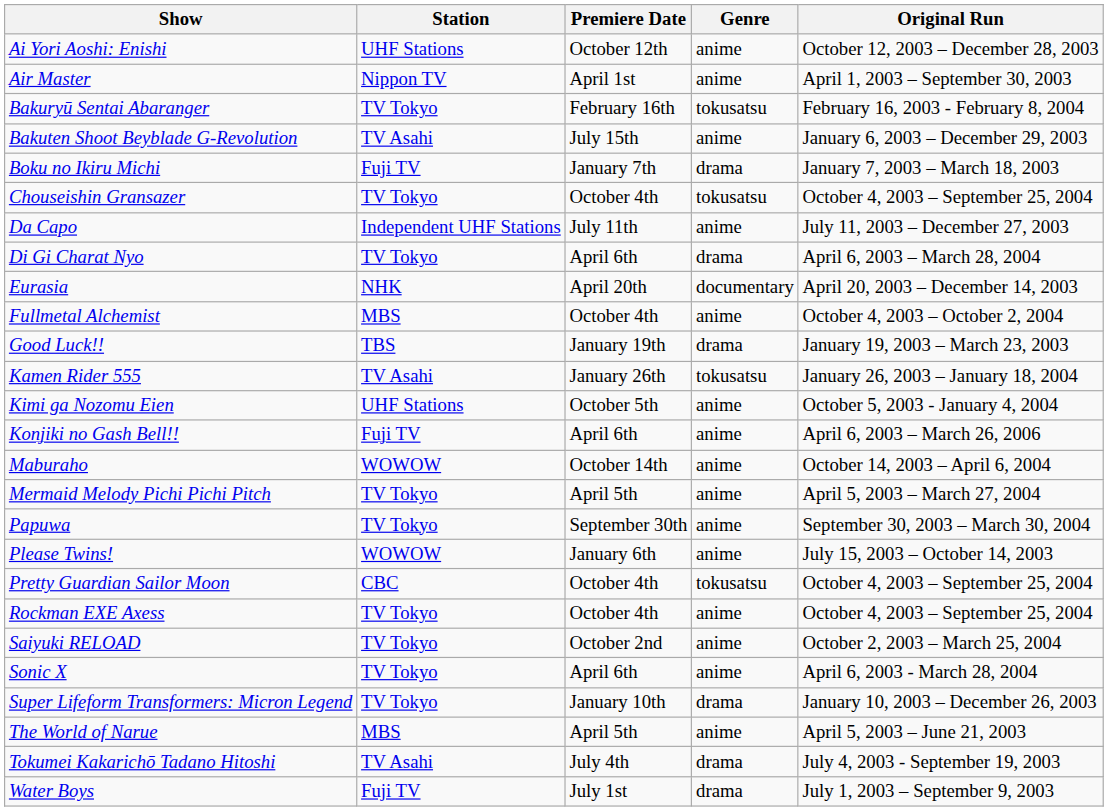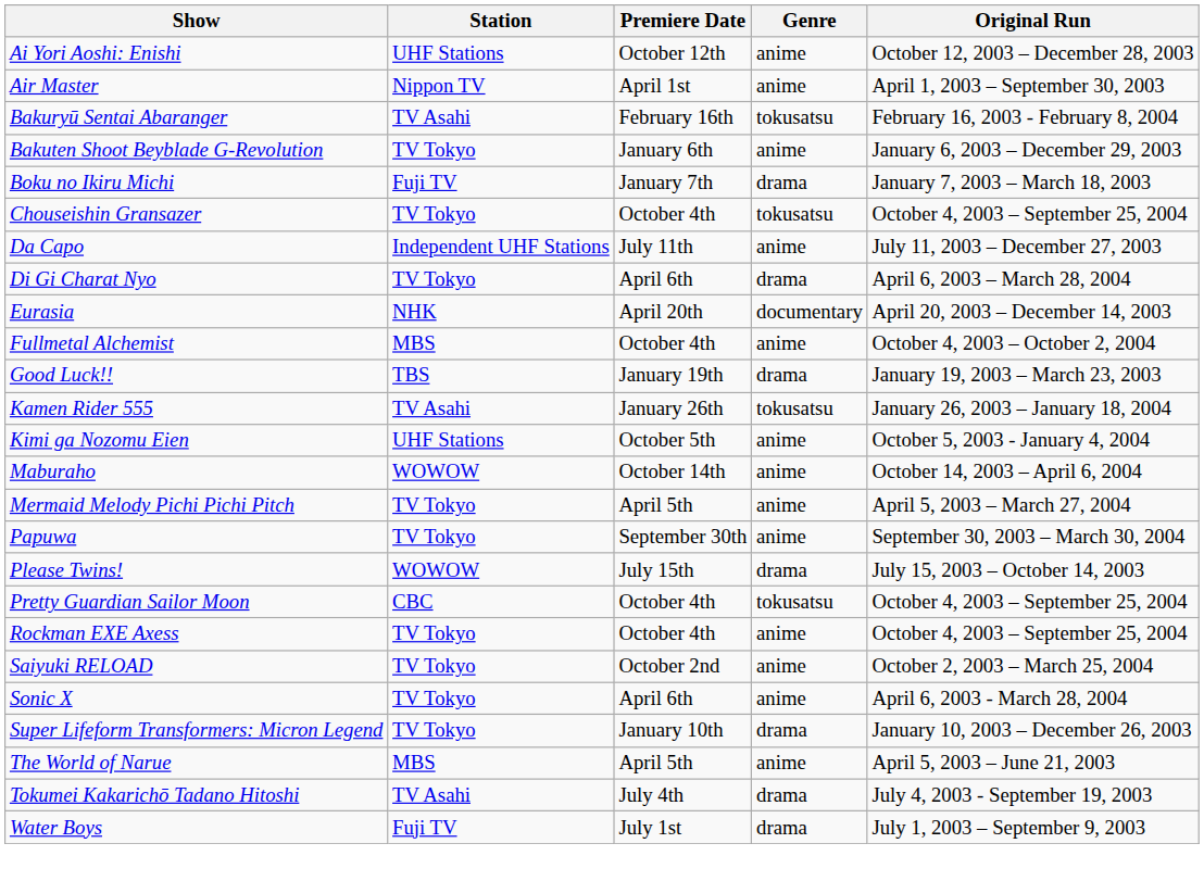 <table class="wikitable sortable">
 <tr>
 <th>Show</th>
 <th>Station</th>
 <th>Premiere Date</th>
 <th>Genre</th>
 <th>Original Run</th>
 </tr>
 <tr>
 <td><em><a href='#'>Ai Yori Aoshi: Enishi</a></em></td>
 <td><a href='#'>UHF Stations</a></td>
 <td>October 12th</td>
 <td>anime</td>
 <td>October 12, 2003 – December 28, 2003</td>
 </tr>
 <tr>
 <td><em><a href='#'>Air Master</a></em></td>
 <td><a href='#'>Nippon TV</a></td>
 <td>April 1st</td>
 <td>anime</td>
 <td>April 1, 2003 – September 30, 2003</td>
 </tr>
 <tr>
 <td><em><a href='#'>Bakuryū Sentai Abaranger</a></em></td>
-<td><a href='#'>TV Tokyo</a></td>
+<td><a href='#'>TV Asahi</a></td>
 <td>February 16th</td>
 <td>tokusatsu</td>
 <td>February 16, 2003 - February 8, 2004</td>
 </tr>
 <tr>
 <td><em><a href='#'>Bakuten Shoot Beyblade G-Revolution</a></em></td>
-<td><a href='#'>TV Asahi</a></td>
-<td>July 15th</td>
+<td><a href='#'>TV Tokyo</a></td>
+<td>January 6th</td>
 <td>anime</td>
 <td>January 6, 2003 – December 29, 2003</td>
 </tr>
 <tr>
 <td><em><a href='#'>Boku no Ikiru Michi</a></em></td>
 <td><a href='#'>Fuji TV</a></td>
 <td>January 7th</td>
 <td>drama</td>
 <td>January 7, 2003 – March 18, 2003</td>
 </tr>
 <tr>
 <td><em><a href='#'>Chouseishin Gransazer</a></em></td>
 <td><a href='#'>TV Tokyo</a></td>
 <td>October 4th</td>
 <td>tokusatsu</td>
 <td>October 4, 2003 – September 25, 2004</td>
 </tr>
 <tr>
 <td><em><a href='#'>Da Capo</a></em></td>
 <td><a href='#'>Independent UHF Stations</a></td>
 <td>July 11th</td>
 <td>anime</td>
 <td>July 11, 2003 – December 27, 2003</td>
 </tr>
 <tr>
 <td><em><a href='#'>Di Gi Charat Nyo</a></em></td>
 <td><a href='#'>TV Tokyo</a></td>
 <td>April 6th</td>
 <td>drama</td>
 <td>April 6, 2003 – March 28, 2004</td>
 </tr>
 <tr>
 <td><em><a href='#'>Eurasia</a></em></td>
 <td><a href='#'>NHK</a></td>
 <td>April 20th</td>
 <td>documentary</td>
 <td>April 20, 2003 – December 14, 2003</td>
 </tr>
 <tr>
 <td><em><a href='#'>Fullmetal Alchemist</a></em></td>
 <td><a href='#'>MBS</a></td>
 <td>October 4th</td>
 <td>anime</td>
 <td>October 4, 2003 – October 2, 2004</td>
 </tr>
 <tr>
 <td><em><a href='#'>Good Luck!!</a></em></td>
 <td><a href='#'>TBS</a></td>
 <td>January 19th</td>
 <td>drama</td>
 <td>January 19, 2003 – March 23, 2003</td>
 </tr>
 <tr>
 <td><em><a href='#'>Kamen Rider 555</a></em></td>
 <td><a href='#'>TV Asahi</a></td>
 <td>January 26th</td>
 <td>tokusatsu</td>
 <td>January 26, 2003 – January 18, 2004</td>
 </tr>
 <tr>
 <td><em><a href='#'>Kimi ga Nozomu Eien</a></em></td>
 <td><a href='#'>UHF Stations</a></td>
 <td>October 5th</td>
 <td>anime</td>
 <td>October 5, 2003 - January 4, 2004</td>
 </tr>
 <tr>
-<td><em><a href='#'>Konjiki no Gash Bell!!</a></em></td>
-<td><a href='#'>Fuji TV</a></td>
-<td>April 6th</td>
-<td>anime</td>
-<td>April 6, 2003 – March 26, 2006</td>
-</tr>
-<tr>
 <td><em><a href='#'>Maburaho</a></em></td>
 <td><a href='#'>WOWOW</a></td>
 <td>October 14th</td>
 <td>anime</td>
 <td>October 14, 2003 – April 6, 2004</td>
 </tr>
 <tr>
 <td><em><a href='#'>Mermaid Melody Pichi Pichi Pitch</a></em></td>
 <td><a href='#'>TV Tokyo</a></td>
 <td>April 5th</td>
 <td>anime</td>
 <td>April 5, 2003 – March 27, 2004</td>
 </tr>
 <tr>
 <td><em><a href='#'>Papuwa</a></em></td>
 <td><a href='#'>TV Tokyo</a></td>
 <td>September 30th</td>
 <td>anime</td>
 <td>September 30, 2003 – March 30, 2004</td>
 </tr>
 <tr>
 <td><em><a href='#'>Please Twins!</a></em></td>
 <td><a href='#'>WOWOW</a></td>
-<td>January 6th</td>
-<td>anime</td>
+<td>July 15th</td>
+<td>drama</td>
 <td>July 15, 2003 – October 14, 2003</td>
 </tr>
 <tr>
 <td><em><a href='#'>Pretty Guardian Sailor Moon</a></em></td>
 <td><a href='#'>CBC</a></td>
 <td>October 4th</td>
 <td>tokusatsu</td>
 <td>October 4, 2003 – September 25, 2004</td>
 </tr>
 <tr>
 <td><em><a href='#'>Rockman EXE Axess</a></em></td>
 <td><a href='#'>TV Tokyo</a></td>
 <td>October 4th</td>
 <td>anime</td>
 <td>October 4, 2003 – September 25, 2004</td>
 </tr>
 <tr>
 <td><em><a href='#'>Saiyuki RELOAD</a></em></td>
 <td><a href='#'>TV Tokyo</a></td>
 <td>October 2nd</td>
 <td>anime</td>
 <td>October 2, 2003 – March 25, 2004</td>
 </tr>
 <tr>
 <td><em><a href='#'>Sonic X</a></em></td>
 <td><a href='#'>TV Tokyo</a></td>
 <td>April 6th</td>
 <td>anime</td>
 <td>April 6, 2003 - March 28, 2004</td>
 </tr>
 <tr>
 <td><em><a href='#'>Super Lifeform Transformers: Micron Legend</a></em></td>
 <td><a href='#'>TV Tokyo</a></td>
 <td>January 10th</td>
 <td>drama</td>
 <td>January 10, 2003 – December 26, 2003</td>
 </tr>
 <tr>
 <td><em><a href='#'>The World of Narue</a></em></td>
 <td><a href='#'>MBS</a></td>
 <td>April 5th</td>
 <td>anime</td>
 <td>April 5, 2003 – June 21, 2003</td>
 </tr>
 <tr>
 <td><em><a href='#'>Tokumei Kakarichō Tadano Hitoshi</a></em></td>
 <td><a href='#'>TV Asahi</a></td>
 <td>July 4th</td>
 <td>drama</td>
 <td>July 4, 2003 - September 19, 2003</td>
 </tr>
 <tr>
 <td><em><a href='#'>Water Boys</a></em></td>
 <td><a href='#'>Fuji TV</a></td>
 <td>July 1st</td>
 <td>drama</td>
 <td>July 1, 2003 – September 9, 2003</td>
 </tr>
 </table>
